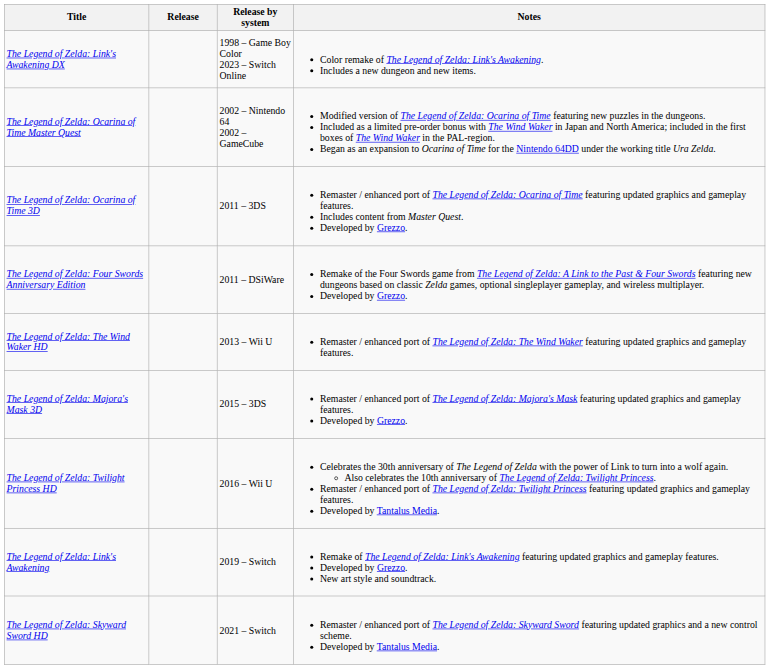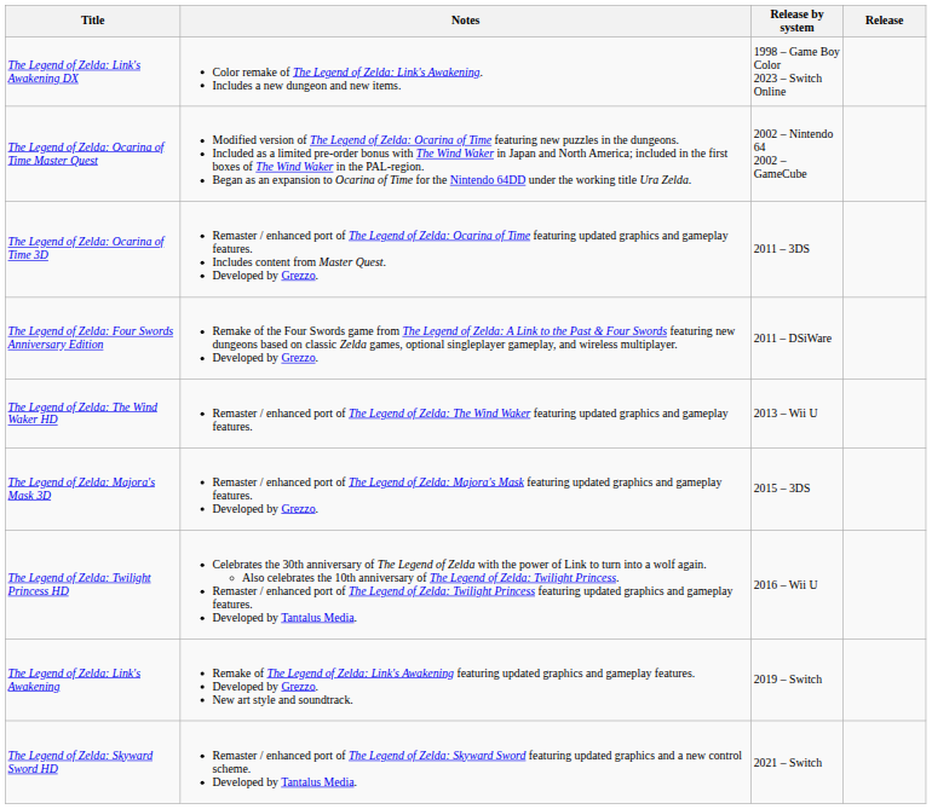 <table class="wikitable">
 <tr>
 <th width=19%>Title</th>
+<th width=62%>Notes</th>
+<th width=10%>Release by system</th>
 <th width=9%>Release</th>
-<th width=10%>Release by system</th>
-<th width=62%>Notes</th>
 </tr>
 <tr>
 <td><em><a href='#'>The Legend of Zelda: Link's Awakening DX</a></em></td>
+<td><br><ul><li>Color remake of <em><a href='#'>The Legend of Zelda: Link's Awakening</a></em>.</li><li>Includes a new dungeon and new items.</li></ul></td>
+<td>1998 – Game Boy Color<br>2023 – Switch Online</td>
 <td></td>
-<td>1998 – Game Boy Color<br>2023 – Switch Online</td>
-<td><br><ul><li>Color remake of <em><a href='#'>The Legend of Zelda: Link's Awakening</a></em>.</li><li>Includes a new dungeon and new items.</li></ul></td>
 </tr>
 <tr>
 <td><em><a href='#'>The Legend of Zelda: Ocarina of Time Master Quest</a></em></td>
+<td><br><ul><li>Modified version of <em><a href='#'>The Legend of Zelda: Ocarina of Time</a></em> featuring new puzzles in the dungeons.</li><li>Included as a limited pre-order bonus with <em><a href='#'>The Wind Waker</a></em> in Japan and North America; included in the first boxes of <em><a href='#'>The Wind Waker</a></em> in the PAL-region.</li><li>Began as an expansion to <em>Ocarina of Time</em> for the <a href='#'>Nintendo 64DD</a> under the working title <em>Ura Zelda</em>.</li></ul></td>
+<td>2002 – Nintendo 64 <br>2002 – GameCube</td>
 <td></td>
-<td>2002 – Nintendo 64 <br>2002 – GameCube</td>
-<td><br><ul><li>Modified version of <em><a href='#'>The Legend of Zelda: Ocarina of Time</a></em> featuring new puzzles in the dungeons.</li><li>Included as a limited pre-order bonus with <em><a href='#'>The Wind Waker</a></em> in Japan and North America; included in the first boxes of <em><a href='#'>The Wind Waker</a></em> in the PAL-region.</li><li>Began as an expansion to <em>Ocarina of Time</em> for the <a href='#'>Nintendo 64DD</a> under the working title <em>Ura Zelda</em>.</li></ul></td>
 </tr>
 <tr>
 <td><em><a href='#'>The Legend of Zelda: Ocarina of Time 3D</a></em></td>
+<td><br><ul><li>Remaster / enhanced port of <em><a href='#'>The Legend of Zelda: Ocarina of Time</a></em> featuring updated graphics and gameplay features.</li><li>Includes content from <em>Master Quest</em>.</li><li>Developed by <a href='#'>Grezzo</a>.</li></ul></td>
+<td>2011 – 3DS</td>
 <td></td>
-<td>2011 – 3DS</td>
-<td><br><ul><li>Remaster / enhanced port of <em><a href='#'>The Legend of Zelda: Ocarina of Time</a></em> featuring updated graphics and gameplay features.</li><li>Includes content from <em>Master Quest</em>.</li><li>Developed by <a href='#'>Grezzo</a>.</li></ul></td>
 </tr>
 <tr>
 <td><em><a href='#'>The Legend of Zelda: Four Swords Anniversary Edition</a></em></td>
+<td><br><ul><li>Remake of the Four Swords game from <em><a href='#'>The Legend of Zelda: A Link to the Past & Four Swords</a></em> featuring new dungeons based on classic <em>Zelda</em> games, optional singleplayer gameplay, and wireless multiplayer.</li><li>Developed by <a href='#'>Grezzo</a>.</li></ul></td>
+<td>2011 – DSiWare</td>
 <td></td>
-<td>2011 – DSiWare</td>
-<td><br><ul><li>Remake of the Four Swords game from <em><a href='#'>The Legend of Zelda: A Link to the Past & Four Swords</a></em> featuring new dungeons based on classic <em>Zelda</em> games, optional singleplayer gameplay, and wireless multiplayer.</li><li>Developed by <a href='#'>Grezzo</a>.</li></ul></td>
 </tr>
 <tr>
 <td><em><a href='#'>The Legend of Zelda: The Wind Waker HD</a></em></td>
+<td><br><ul><li>Remaster / enhanced port of <em><a href='#'>The Legend of Zelda: The Wind Waker</a></em> featuring updated graphics and gameplay features.</li></ul></td>
+<td>2013 – Wii U</td>
 <td></td>
-<td>2013 – Wii U</td>
-<td><br><ul><li>Remaster / enhanced port of <em><a href='#'>The Legend of Zelda: The Wind Waker</a></em> featuring updated graphics and gameplay features.</li></ul></td>
 </tr>
 <tr>
 <td><em><a href='#'>The Legend of Zelda: Majora's Mask 3D</a></em></td>
+<td><br><ul><li>Remaster / enhanced port of <em><a href='#'>The Legend of Zelda: Majora's Mask</a></em> featuring updated graphics and gameplay features.</li><li>Developed by <a href='#'>Grezzo</a>.</li></ul></td>
+<td>2015 – 3DS</td>
 <td></td>
-<td>2015 – 3DS</td>
-<td><br><ul><li>Remaster / enhanced port of <em><a href='#'>The Legend of Zelda: Majora's Mask</a></em> featuring updated graphics and gameplay features.</li><li>Developed by <a href='#'>Grezzo</a>.</li></ul></td>
 </tr>
 <tr>
 <td><em><a href='#'>The Legend of Zelda: Twilight Princess HD</a></em></td>
+<td><br><ul><li>Celebrates the 30th anniversary of <em>The Legend of Zelda</em> with the power of Link to turn into a wolf again.<ul><li>Also celebrates the 10th anniversary of <em><a href='#'>The Legend of Zelda: Twilight Princess</a></em>.</li></ul></li><li>Remaster / enhanced port of <em><a href='#'>The Legend of Zelda: Twilight Princess</a></em> featuring updated graphics and gameplay features.</li><li>Developed by <a href='#'>Tantalus Media</a>.</li></ul></td>
+<td>2016 – Wii U</td>
 <td></td>
-<td>2016 – Wii U</td>
-<td><br><ul><li>Celebrates the 30th anniversary of <em>The Legend of Zelda</em> with the power of Link to turn into a wolf again.<ul><li>Also celebrates the 10th anniversary of <em><a href='#'>The Legend of Zelda: Twilight Princess</a></em>.</li></ul></li><li>Remaster / enhanced port of <em><a href='#'>The Legend of Zelda: Twilight Princess</a></em> featuring updated graphics and gameplay features.</li><li>Developed by <a href='#'>Tantalus Media</a>.</li></ul></td>
 </tr>
 <tr>
 <td><em><a href='#'>The Legend of Zelda: Link's Awakening</a></em></td>
+<td><br><ul><li>Remake of <em><a href='#'>The Legend of Zelda: Link's Awakening</a></em> featuring updated graphics and gameplay features.</li><li>Developed by <a href='#'>Grezzo</a>.</li><li>New art style and soundtrack.</li></ul></td>
+<td>2019 – Switch</td>
 <td></td>
-<td>2019 – Switch</td>
-<td><br><ul><li>Remake of <em><a href='#'>The Legend of Zelda: Link's Awakening</a></em> featuring updated graphics and gameplay features.</li><li>Developed by <a href='#'>Grezzo</a>.</li><li>New art style and soundtrack.</li></ul></td>
 </tr>
 <tr>
 <td><em><a href='#'>The Legend of Zelda: Skyward Sword HD</a></em></td>
+<td><br><ul><li>Remaster / enhanced port of <em><a href='#'>The Legend of Zelda: Skyward Sword</a></em> featuring updated graphics and a new control scheme.</li><li>Developed by <a href='#'>Tantalus Media</a>.</li></ul></td>
+<td>2021 – Switch</td>
 <td></td>
-<td>2021 – Switch</td>
-<td><br><ul><li>Remaster / enhanced port of <em><a href='#'>The Legend of Zelda: Skyward Sword</a></em> featuring updated graphics and a new control scheme.</li><li>Developed by <a href='#'>Tantalus Media</a>.</li></ul></td>
 </tr>
 </table>
